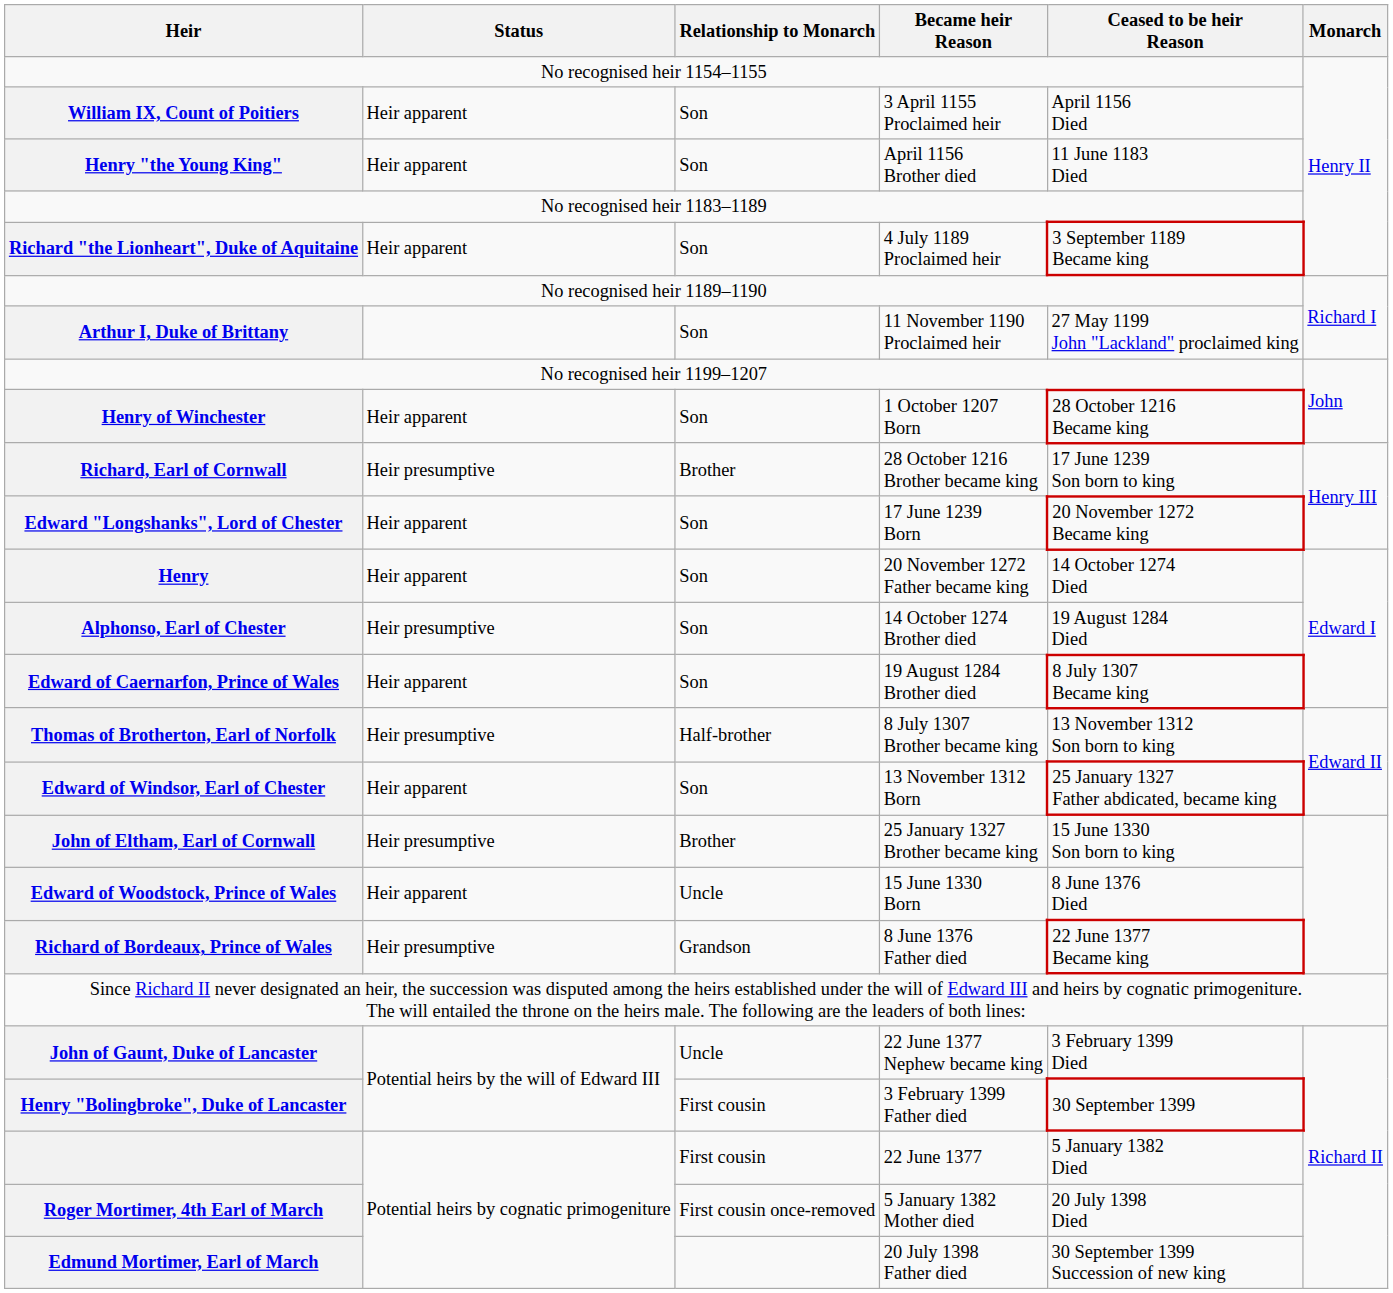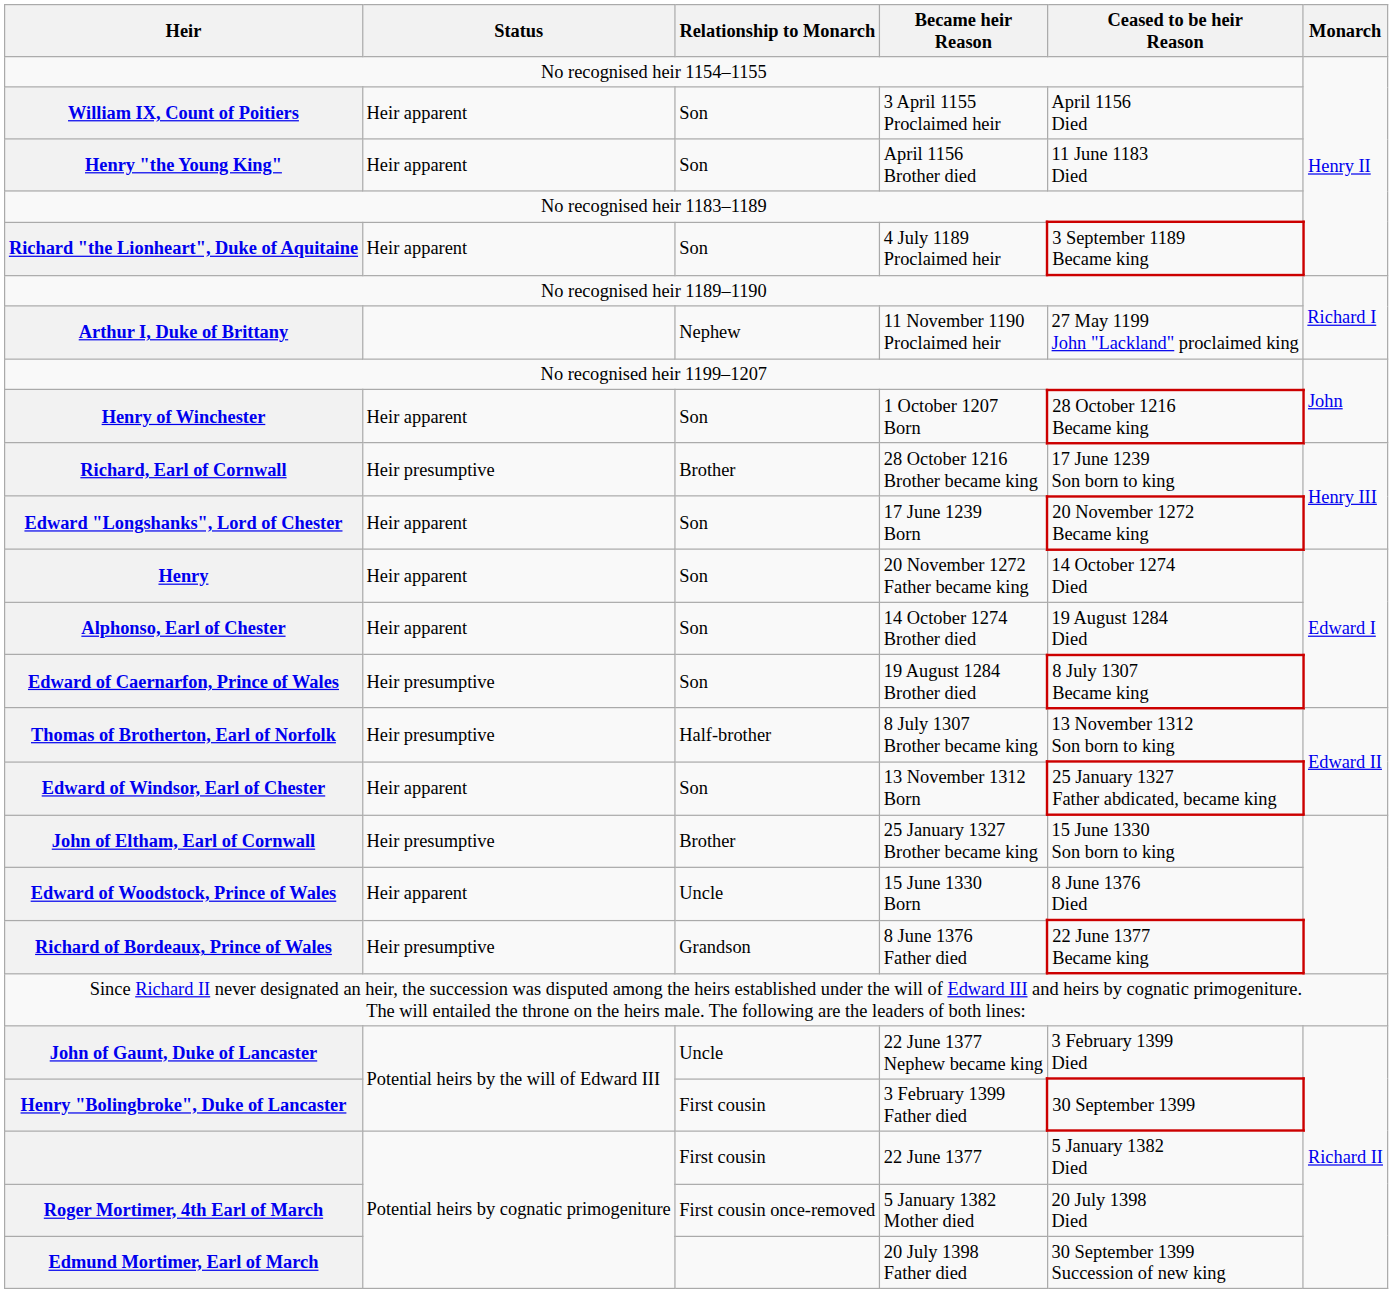 <table class="wikitable" style="font-size:95%">
 <tr>
 <th>Heir</th>
 <th>Status</th>
 <th>Relationship to Monarch</th>
 <th>Became heir<br>Reason</th>
 <th>Ceased to be heir<br>Reason</th>
 <th>Monarch</th>
 </tr>
 <tr>
 <td colspan=5 style="text-align:center">No recognised heir 1154–1155</td>
 <td rowspan=5><a href='#'>Henry II</a></td>
 </tr>
 <tr>
 <th><a href='#'>William IX, Count of Poitiers</a></th>
 <td>Heir apparent</td>
 <td>Son</td>
 <td>3 April 1155<br>Proclaimed heir</td>
 <td>April 1156<br>Died</td>
 </tr>
 <tr>
 <th><a href='#'>Henry "the Young King"</a></th>
 <td>Heir apparent</td>
 <td>Son</td>
 <td>April 1156<br>Brother died</td>
 <td>11 June 1183<br>Died</td>
 </tr>
 <tr>
 <td colspan=5 style="text-align:center">No recognised heir 1183–1189</td>
 </tr>
 <tr>
 <th><a href='#'>Richard "the Lionheart", Duke of Aquitaine</a></th>
 <td>Heir apparent</td>
 <td>Son</td>
 <td>4 July 1189<br>Proclaimed heir</td>
 <td style="border-width:2px; border-color:#CC0000">3 September 1189<br>Became king</td>
 </tr>
 <tr>
 <td colspan=5 style="text-align:center">No recognised heir 1189–1190</td>
 <td rowspan=2><a href='#'>Richard I</a></td>
 </tr>
 <tr>
 <th><a href='#'>Arthur I, Duke of Brittany</a></th>
 <td></td>
-<td>Son</td>
+<td>Nephew</td>
 <td>11 November 1190<br>Proclaimed heir</td>
 <td>27 May 1199<br><a href='#'>John "Lackland"</a> proclaimed king</td>
 </tr>
 <tr>
 <td colspan=5 style="text-align:center">No recognised heir 1199–1207</td>
 <td rowspan=2><a href='#'>John</a></td>
 </tr>
 <tr>
 <th><a href='#'>Henry of Winchester</a></th>
 <td>Heir apparent</td>
 <td>Son</td>
 <td>1 October 1207<br>Born</td>
 <td style="border-width:2px; border-color:#CC0000">28 October 1216<br>Became king</td>
 </tr>
 <tr>
 <th><a href='#'>Richard, Earl of Cornwall</a></th>
 <td>Heir presumptive</td>
 <td>Brother</td>
 <td>28 October 1216<br>Brother became king</td>
 <td>17 June 1239<br>Son born to king</td>
 <td rowspan=2><a href='#'>Henry III</a></td>
 </tr>
 <tr>
 <th><a href='#'>Edward "Longshanks", Lord of Chester</a></th>
 <td>Heir apparent</td>
 <td>Son</td>
 <td>17 June 1239<br>Born</td>
 <td style="border-width:2px; border-color:#CC0000">20 November 1272<br>Became king</td>
 </tr>
 <tr>
 <th><a href='#'>Henry</a></th>
 <td>Heir apparent</td>
 <td>Son</td>
 <td>20 November 1272<br>Father became king</td>
 <td>14 October 1274<br>Died</td>
 <td rowspan=3><a href='#'>Edward I</a></td>
 </tr>
 <tr>
 <th><a href='#'>Alphonso, Earl of Chester</a></th>
-<td>Heir presumptive</td>
+<td>Heir apparent</td>
 <td>Son</td>
 <td>14 October 1274<br>Brother died</td>
 <td>19 August 1284<br>Died</td>
 </tr>
 <tr>
 <th><a href='#'>Edward of Caernarfon, Prince of Wales</a></th>
-<td>Heir apparent</td>
+<td>Heir presumptive</td>
 <td>Son</td>
 <td>19 August 1284<br>Brother died</td>
 <td style="border-width:2px; border-color:#CC0000">8 July 1307<br>Became king</td>
 </tr>
 <tr>
 <th><a href='#'>Thomas of Brotherton, Earl of Norfolk</a></th>
 <td>Heir presumptive</td>
 <td>Half-brother</td>
 <td>8 July 1307<br>Brother became king</td>
 <td>13 November 1312<br>Son born to king</td>
 <td rowspan=2><a href='#'>Edward II</a></td>
 </tr>
 <tr>
 <th><a href='#'>Edward of Windsor, Earl of Chester</a></th>
 <td>Heir apparent</td>
 <td>Son</td>
 <td>13 November 1312<br>Born</td>
 <td style="border-width:2px; border-color:#CC0000">25 January 1327<br>Father abdicated, became king</td>
 </tr>
 <tr>
 <th><a href='#'>John of Eltham, Earl of Cornwall</a></th>
 <td>Heir presumptive</td>
 <td>Brother</td>
 <td>25 January 1327<br>Brother became king</td>
 <td>15 June 1330<br>Son born to king</td>
 <td rowspan=3></td>
 </tr>
 <tr>
 <th><a href='#'>Edward of Woodstock, Prince of Wales</a></th>
 <td>Heir apparent</td>
 <td>Uncle</td>
 <td>15 June 1330<br>Born</td>
 <td>8 June 1376<br>Died</td>
 </tr>
 <tr>
 <th><a href='#'>Richard of Bordeaux, Prince of Wales</a></th>
 <td>Heir presumptive</td>
 <td>Grandson</td>
 <td>8 June 1376<br>Father died</td>
 <td style="border-width:2px; border-color:#CC0000">22 June 1377<br>Became king</td>
 </tr>
 <tr>
 <td colspan=7 style="text-align:center">Since <a href='#'>Richard II</a> never designated an heir, the succession was disputed among the heirs established under the will of <a href='#'>Edward III</a> and heirs by cognatic primogeniture.<br>The will entailed the throne on the heirs male. The following are the leaders of both lines:</td>
 </tr>
 <tr>
 <th><a href='#'>John of Gaunt, Duke of Lancaster</a></th>
 <td rowspan=2>Potential heirs by the will of Edward III</td>
 <td>Uncle</td>
 <td>22 June 1377<br>Nephew became king</td>
 <td>3 February 1399<br>Died</td>
 <td rowspan=5><a href='#'>Richard II</a></td>
 </tr>
 <tr>
 <th><a href='#'>Henry "Bolingbroke", Duke of Lancaster</a></th>
 <td>First cousin</td>
 <td>3 February 1399<br>Father died</td>
 <td style="border-width:2px; border-color:#CC0000">30 September 1399<br></td>
 </tr>
 <tr>
 <th></th>
 <td rowspan=3>Potential heirs by cognatic primogeniture</td>
 <td>First cousin</td>
 <td>22 June 1377<br></td>
 <td>5 January 1382<br>Died</td>
 </tr>
 <tr>
 <th><a href='#'>Roger Mortimer, 4th Earl of March</a></th>
 <td>First cousin once-removed</td>
 <td>5 January 1382<br>Mother died</td>
 <td>20 July 1398<br>Died</td>
 </tr>
 <tr>
 <th><a href='#'>Edmund Mortimer, Earl of March</a></th>
 <td></td>
 <td>20 July 1398<br>Father died</td>
 <td>30 September 1399<br>Succession of new king</td>
 </tr>
 </table>
